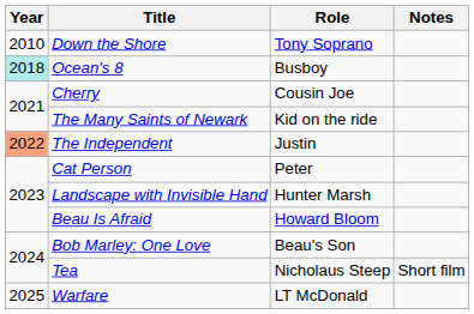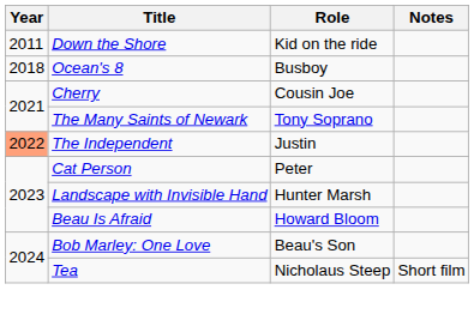 <table class="wikitable">
 <tr>
 <th>Year</th>
 <th>Title</th>
 <th>Role</th>
 <th>Notes</th>
 </tr>
 <tr>
-<td>2010</td>
+<td>2011</td>
 <td><em><a href='#'>Down the Shore</a></em></td>
-<td><a href='#'>Tony Soprano</a></td>
+<td>Kid on the ride</td>
 <td></td>
 </tr>
 <tr>
-<td style="background: paleturquoise;">2018</td>
+<td>2018</td>
 <td><em><a href='#'>Ocean's 8</a></em></td>
 <td>Busboy</td>
 <td></td>
 </tr>
 <tr>
 <td rowspan="2">2021</td>
 <td><em><a href='#'>Cherry</a></em></td>
 <td>Cousin Joe</td>
 <td></td>
 </tr>
 <tr>
 <td><em><a href='#'>The Many Saints of Newark</a></em></td>
-<td>Kid on the ride</td>
+<td><a href='#'>Tony Soprano</a></td>
 <td></td>
 </tr>
 <tr>
 <td style="background: lightsalmon;">2022</td>
 <td><em><a href='#'>The Independent</a></em></td>
 <td>Justin</td>
 <td></td>
 </tr>
 <tr>
 <td rowspan="3">2023</td>
 <td><em><a href='#'>Cat Person</a></em></td>
 <td>Peter</td>
 <td></td>
 </tr>
 <tr>
 <td><em><a href='#'>Landscape with Invisible Hand</a></em></td>
 <td>Hunter Marsh</td>
 <td></td>
 </tr>
 <tr>
 <td><em><a href='#'>Beau Is Afraid</a></em></td>
 <td><a href='#'>Howard Bloom</a></td>
 <td></td>
 </tr>
 <tr>
 <td rowspan="2">2024</td>
 <td><em><a href='#'>Bob Marley: One Love</a></em></td>
 <td>Beau's Son</td>
 <td></td>
 </tr>
 <tr>
 <td><em><a href='#'>Tea</a></em></td>
 <td>Nicholaus Steep</td>
 <td>Short film</td>
 </tr>
-<tr>
-<td>2025</td>
-<td><em><a href='#'>Warfare</a></em></td>
-<td>LT McDonald</td>
-<td></td>
-</tr>
 </table>
